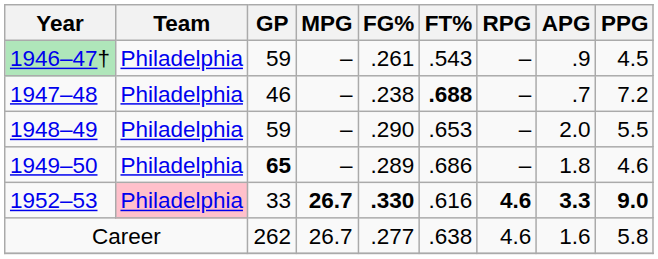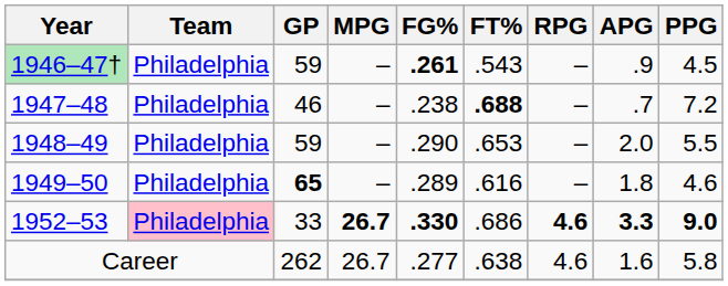 <table class="wikitable sortable" style="font-size:95%; text-align:right;">
 <tr>
 <th>Year</th>
 <th>Team</th>
 <th>GP</th>
 <th>MPG</th>
 <th>FG%</th>
 <th>FT%</th>
 <th>RPG</th>
 <th>APG</th>
 <th>PPG</th>
 </tr>
 <tr>
 <td style="text-align:left;background:#afe6ba;"><a href='#'>1946–47</a>†</td>
 <td style="text-align:left;"><a href='#'>Philadelphia</a></td>
 <td>59</td>
 <td>–</td>
-<td>.261</td>
+<td><strong>.261</strong></td>
 <td>.543</td>
 <td>–</td>
 <td>.9</td>
 <td>4.5</td>
 </tr>
 <tr>
 <td style="text-align:left;"><a href='#'>1947–48</a></td>
 <td style="text-align:left;"><a href='#'>Philadelphia</a></td>
 <td>46</td>
 <td>–</td>
 <td>.238</td>
 <td><strong>.688</strong></td>
 <td>–</td>
 <td>.7</td>
 <td>7.2</td>
 </tr>
 <tr>
 <td style="text-align:left;"><a href='#'>1948–49</a></td>
 <td style="text-align:left;"><a href='#'>Philadelphia</a></td>
 <td>59</td>
 <td>–</td>
 <td>.290</td>
 <td>.653</td>
 <td>–</td>
 <td>2.0</td>
 <td>5.5</td>
 </tr>
 <tr>
 <td style="text-align:left;"><a href='#'>1949–50</a></td>
 <td style="text-align:left;"><a href='#'>Philadelphia</a></td>
 <td><strong>65</strong></td>
 <td>–</td>
 <td>.289</td>
-<td>.686</td>
+<td>.616</td>
 <td>–</td>
 <td>1.8</td>
 <td>4.6</td>
 </tr>
 <tr>
 <td style="text-align:left;"><a href='#'>1952–53</a></td>
 <td style="background: pink; text-align:left;"><a href='#'>Philadelphia</a></td>
 <td>33</td>
 <td><strong>26.7</strong></td>
 <td><strong>.330</strong></td>
-<td>.616</td>
+<td>.686</td>
 <td><strong>4.6</strong></td>
 <td><strong>3.3</strong></td>
 <td><strong>9.0</strong></td>
 </tr>
 <tr>
 <td style="text-align:center;" colspan="2">Career</td>
 <td>262</td>
 <td>26.7</td>
 <td>.277</td>
 <td>.638</td>
 <td>4.6</td>
 <td>1.6</td>
 <td>5.8</td>
 </tr>
 <tr>
 </tr>
 </table>
